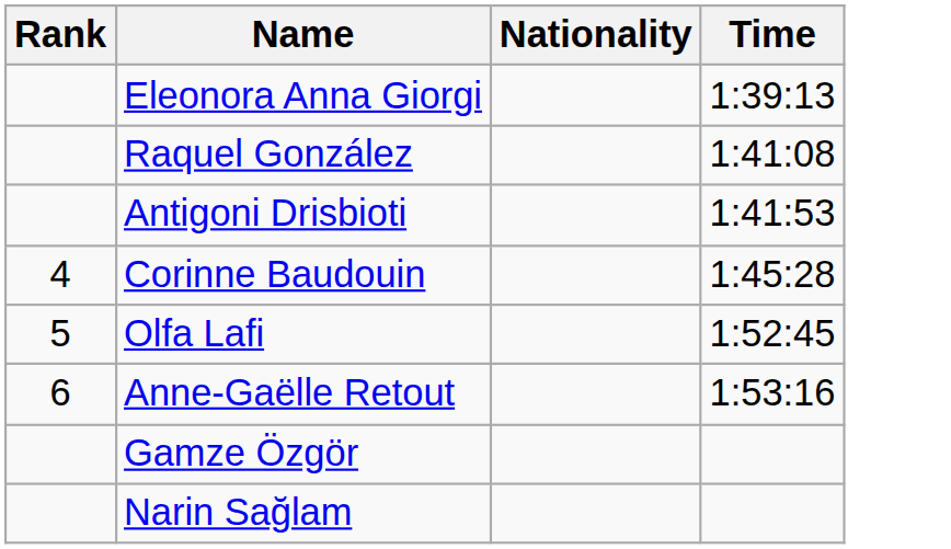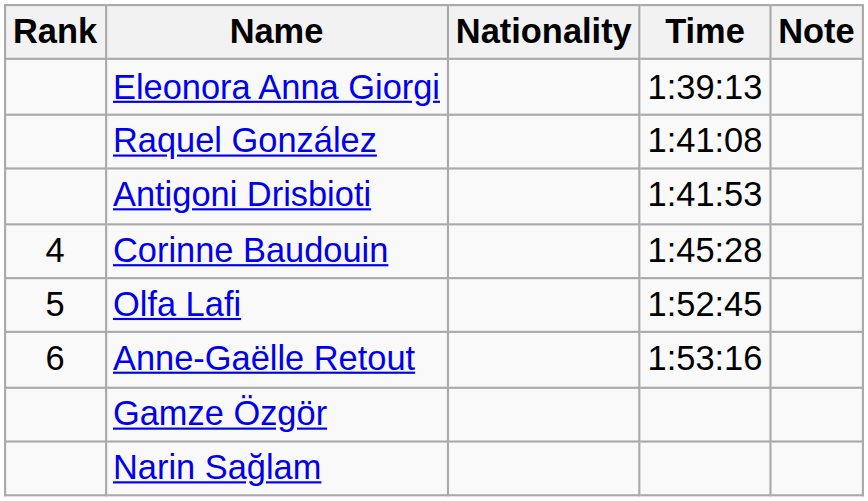 <table class="wikitable sortable" style="text-align:center">
 <tr>
 <th>Rank</th>
 <th>Name</th>
 <th>Nationality</th>
 <th>Time</th>
+<th>Note</th>
 </tr>
 <tr>
 <td></td>
 <td align="left"><a href='#'>Eleonora Anna Giorgi</a></td>
 <td align="left"></td>
 <td>1:39:13</td>
+<td></td>
 </tr>
 <tr>
 <td></td>
 <td align="left"><a href='#'>Raquel González</a></td>
 <td align="left"></td>
 <td>1:41:08</td>
+<td></td>
 </tr>
 <tr>
 <td></td>
 <td align="left"><a href='#'>Antigoni Drisbioti</a></td>
 <td align="left"></td>
 <td>1:41:53</td>
+<td></td>
 </tr>
 <tr>
 <td>4</td>
 <td align="left"><a href='#'>Corinne Baudouin</a></td>
 <td align="left"></td>
 <td>1:45:28</td>
+<td></td>
 </tr>
 <tr>
 <td>5</td>
 <td align="left"><a href='#'>Olfa Lafi</a></td>
 <td align="left"></td>
 <td>1:52:45</td>
+<td></td>
 </tr>
 <tr>
 <td>6</td>
 <td align="left"><a href='#'>Anne-Gaëlle Retout</a></td>
 <td align="left"></td>
 <td>1:53:16</td>
+<td></td>
 </tr>
 <tr>
 <td></td>
 <td align="left"><a href='#'>Gamze Özgör</a></td>
 <td align="left"></td>
+<td></td>
 <td></td>
 </tr>
 <tr>
 <td></td>
 <td align="left"><a href='#'>Narin Sağlam</a></td>
 <td align="left"></td>
 <td></td>
+<td></td>
 </tr>
 </table>
